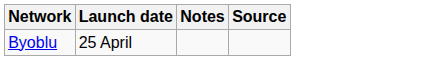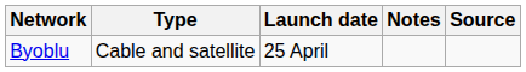 <table class="wikitable sortable">
 <tr>
 <th>Network</th>
+<th>Type</th>
 <th>Launch date</th>
 <th>Notes</th>
 <th>Source</th>
 </tr>
 <tr>
 <td><a href='#'>Byoblu</a></td>
+<td>Cable and satellite</td>
 <td>25 April</td>
 <td></td>
 <td></td>
 </tr>
 </table>
